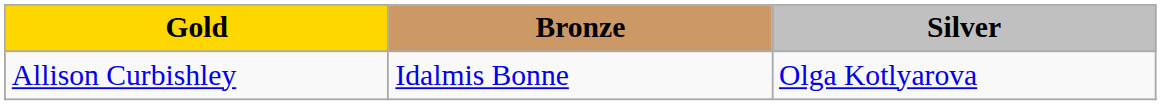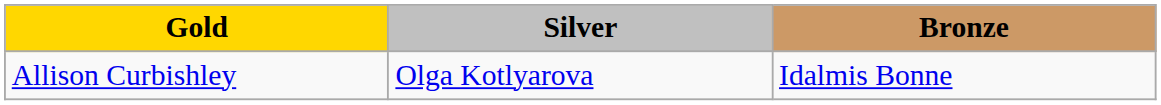 <table class="wikitable" style="text-align:left">
 <tr align="center">
 <td width=200 bgcolor=gold><strong>Gold</strong></td>
+<td width=200 bgcolor=silver><strong>Silver</strong></td>
 <td width=200 bgcolor=CC9966><strong>Bronze</strong></td>
-<td width=200 bgcolor=silver><strong>Silver</strong></td>
 </tr>
 <tr>
 <td><a href='#'>Allison Curbishley</a><br><em></em></td>
+<td><a href='#'>Olga Kotlyarova</a><br><em></em></td>
 <td><a href='#'>Idalmis Bonne</a><br><em></em></td>
-<td><a href='#'>Olga Kotlyarova</a><br><em></em></td>
 </tr>
 </table>
